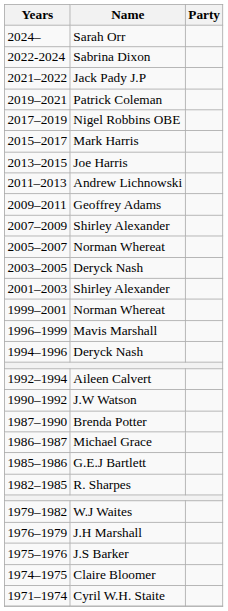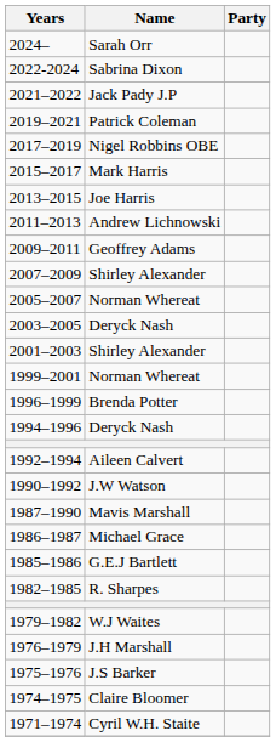 <table class="wikitable">
 <tr>
 <th>Years</th>
 <th>Name</th>
 <th colspan=2>Party</th>
 </tr>
 <tr>
 <td>2024–</td>
 <td>Sarah Orr</td>
 <td></td>
 </tr>
 <tr>
 <td>2022-2024</td>
 <td>Sabrina Dixon</td>
 <td></td>
 </tr>
 <tr>
 <td>2021–2022</td>
 <td>Jack Pady J.P</td>
 <td></td>
 </tr>
 <tr>
 <td>2019–2021</td>
 <td>Patrick Coleman</td>
 <td></td>
 </tr>
 <tr>
 <td>2017–2019</td>
 <td>Nigel Robbins OBE</td>
 <td></td>
 </tr>
 <tr>
 <td>2015–2017</td>
 <td>Mark Harris</td>
 <td></td>
 </tr>
 <tr>
 <td>2013–2015</td>
 <td>Joe Harris</td>
 <td></td>
 </tr>
 <tr>
 <td>2011–2013</td>
 <td>Andrew Lichnowski</td>
 <td></td>
 </tr>
 <tr>
 <td>2009–2011</td>
 <td>Geoffrey Adams</td>
 <td></td>
 </tr>
 <tr>
 <td>2007–2009</td>
 <td>Shirley Alexander</td>
 <td></td>
 </tr>
 <tr>
 <td>2005–2007</td>
 <td>Norman Whereat</td>
 <td></td>
 </tr>
 <tr>
 <td>2003–2005</td>
 <td>Deryck Nash</td>
 <td></td>
 </tr>
 <tr>
 <td>2001–2003</td>
 <td>Shirley Alexander</td>
 <td></td>
 </tr>
 <tr>
 <td>1999–2001</td>
 <td>Norman Whereat</td>
 <td></td>
 </tr>
 <tr>
 <td>1996–1999</td>
-<td>Mavis Marshall</td>
+<td>Brenda Potter</td>
 <td></td>
 </tr>
 <tr>
 <td>1994–1996</td>
 <td>Deryck Nash</td>
 <td></td>
 </tr>
 <tr>
 <th colspan=4></th>
 </tr>
 <tr>
 <td>1992–1994</td>
 <td>Aileen Calvert</td>
 <td></td>
 </tr>
 <tr>
 <td>1990–1992</td>
 <td>J.W Watson</td>
 <td></td>
 </tr>
 <tr>
 <td>1987–1990</td>
-<td>Brenda Potter</td>
+<td>Mavis Marshall</td>
 <td></td>
 </tr>
 <tr>
 <td>1986–1987</td>
 <td>Michael Grace</td>
 <td></td>
 </tr>
 <tr>
 <td>1985–1986</td>
 <td>G.E.J Bartlett</td>
 <td></td>
 </tr>
 <tr>
 <td>1982–1985</td>
 <td>R. Sharpes</td>
 <td></td>
 </tr>
 <tr>
 <th colspan=4></th>
 </tr>
 <tr>
 <td>1979–1982</td>
 <td>W.J Waites</td>
 <td></td>
 </tr>
 <tr>
 <td>1976–1979</td>
 <td>J.H Marshall</td>
 <td></td>
 </tr>
 <tr>
 <td>1975–1976</td>
 <td>J.S Barker</td>
 <td></td>
 </tr>
 <tr>
 <td>1974–1975</td>
 <td>Claire Bloomer</td>
 <td></td>
 </tr>
 <tr>
 <td>1971–1974</td>
 <td>Cyril W.H. Staite</td>
 <td></td>
 </tr>
 <tr>
 </tr>
 </table>
